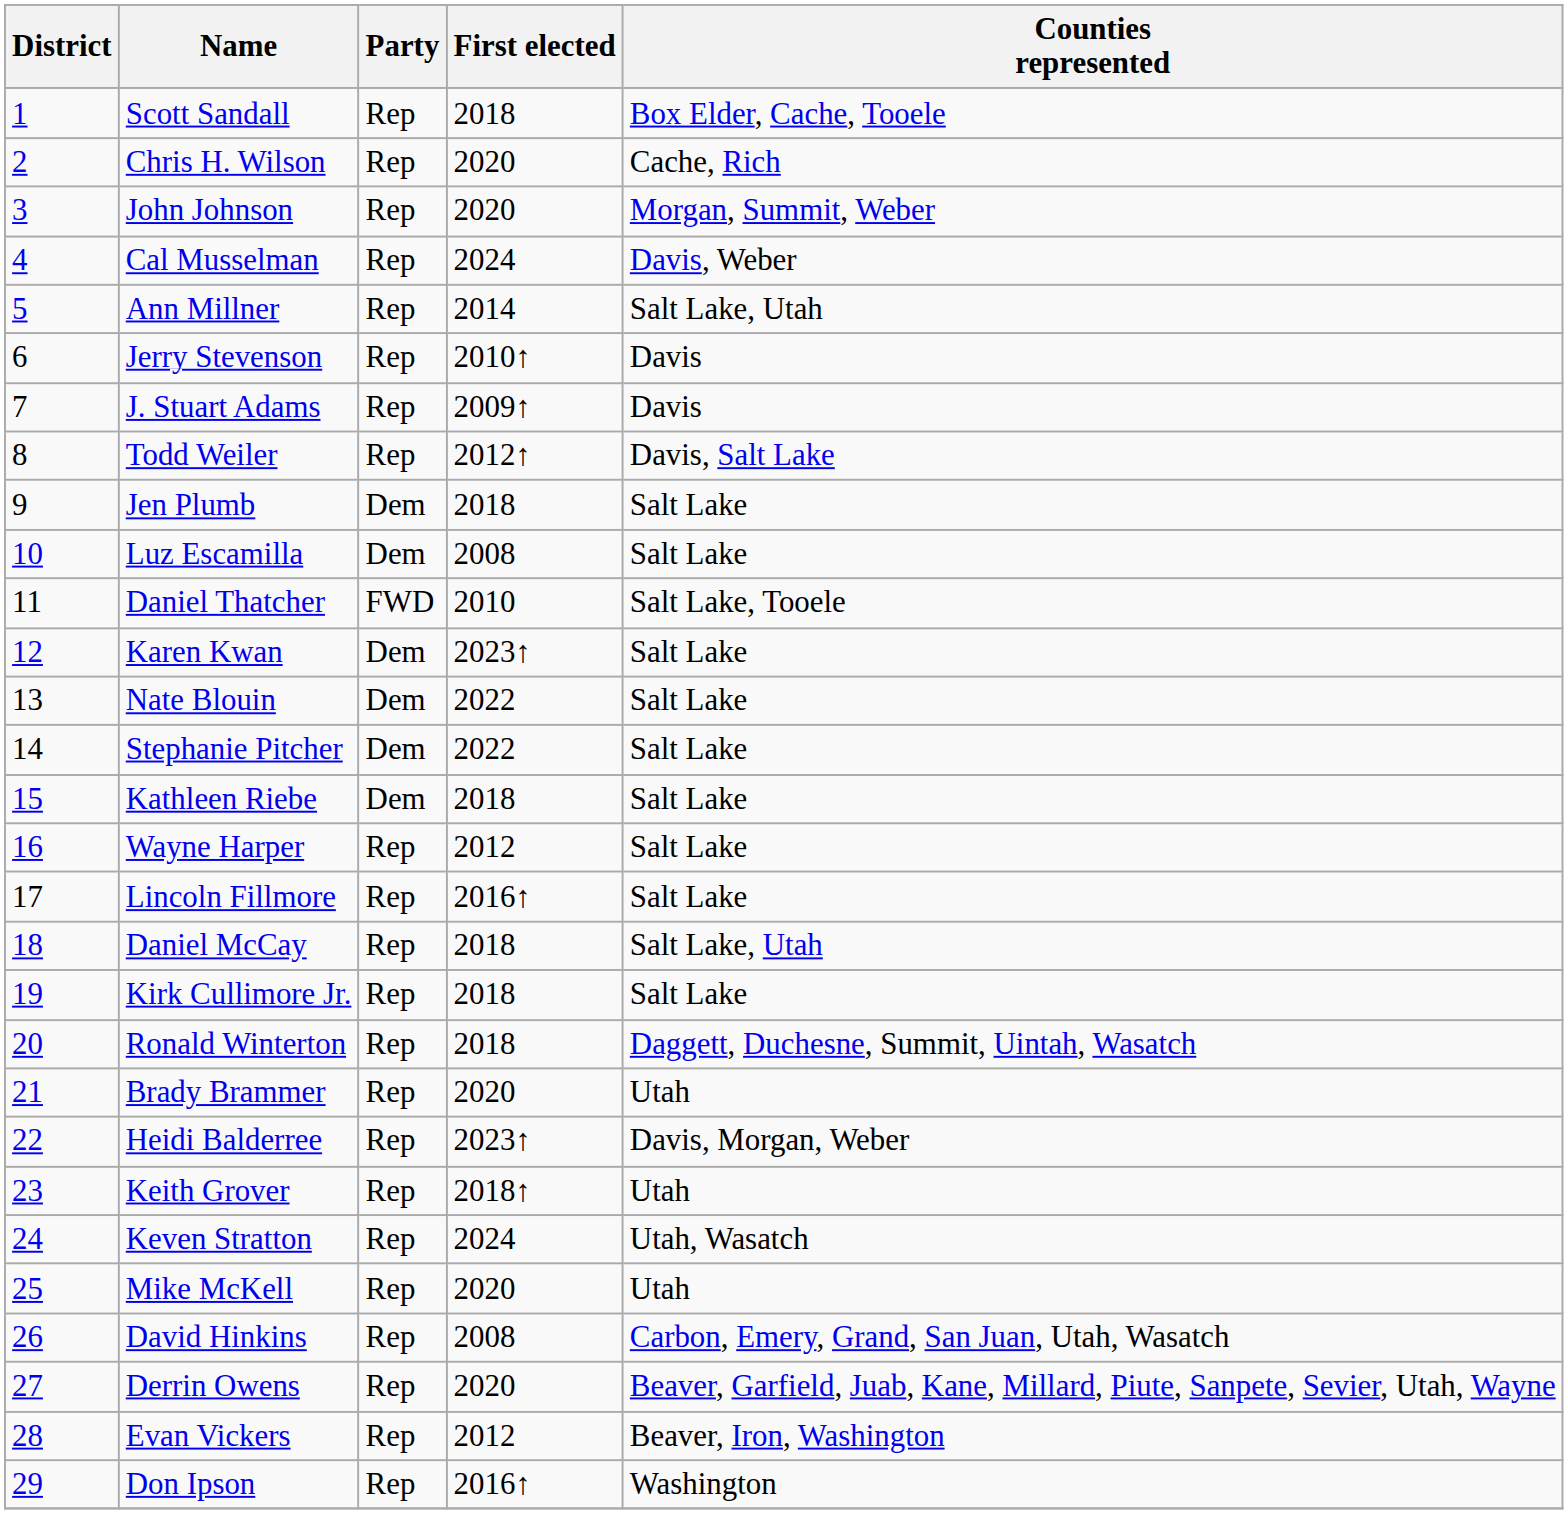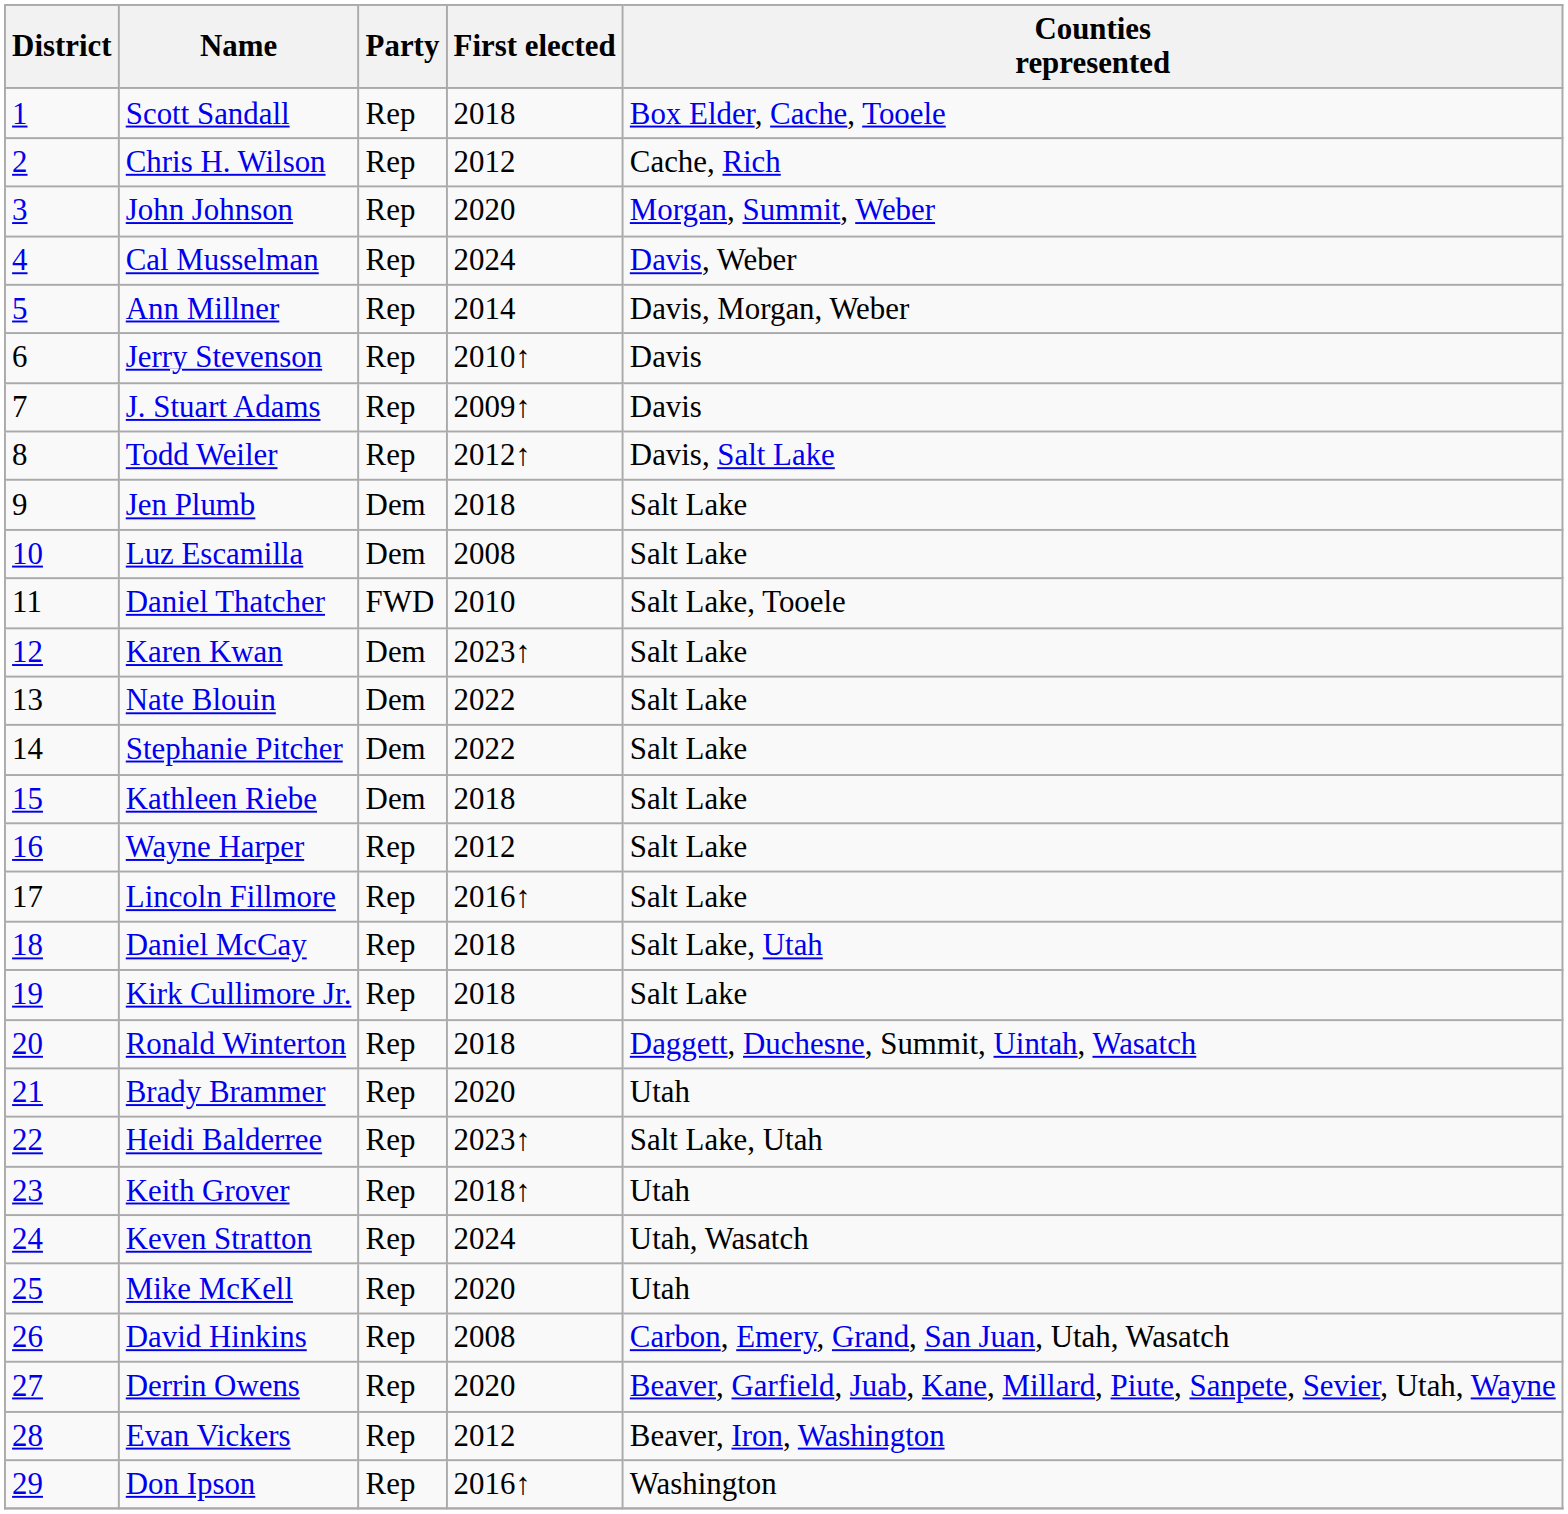 <table class="wikitable sortable">
 <tr>
 <th>District</th>
 <th>Name</th>
 <th>Party</th>
 <th>First elected</th>
 <th>Counties<br>represented</th>
 </tr>
 <tr>
 <td><a href='#'>1</a></td>
 <td><a href='#'>Scott Sandall</a></td>
 <td>Rep</td>
 <td>2018</td>
 <td><a href='#'>Box Elder</a>, <a href='#'>Cache</a>, <a href='#'>Tooele</a></td>
 </tr>
 <tr>
 <td><a href='#'>2</a></td>
 <td><a href='#'>Chris H. Wilson</a></td>
 <td>Rep</td>
-<td>2020</td>
+<td>2012</td>
 <td>Cache, <a href='#'>Rich</a></td>
 </tr>
 <tr>
 <td><a href='#'>3</a></td>
 <td><a href='#'>John Johnson</a></td>
 <td>Rep</td>
 <td>2020</td>
 <td><a href='#'>Morgan</a>, <a href='#'>Summit</a>, <a href='#'>Weber</a></td>
 </tr>
 <tr>
 <td><a href='#'>4</a></td>
 <td><a href='#'>Cal Musselman</a></td>
 <td>Rep</td>
 <td>2024</td>
 <td><a href='#'>Davis</a>, Weber</td>
 </tr>
 <tr>
 <td><a href='#'>5</a></td>
 <td><a href='#'>Ann Millner</a></td>
 <td>Rep</td>
 <td>2014</td>
-<td>Salt Lake, Utah</td>
+<td>Davis, Morgan, Weber</td>
 </tr>
 <tr>
 <td>6</td>
 <td><a href='#'>Jerry Stevenson</a></td>
 <td>Rep</td>
 <td>2010↑</td>
 <td>Davis</td>
 </tr>
 <tr>
 <td>7</td>
 <td><a href='#'>J. Stuart Adams</a></td>
 <td>Rep</td>
 <td>2009↑</td>
 <td>Davis</td>
 </tr>
 <tr>
 <td>8</td>
 <td><a href='#'>Todd Weiler</a></td>
 <td>Rep</td>
 <td>2012↑</td>
 <td>Davis, <a href='#'>Salt Lake</a></td>
 </tr>
 <tr>
 <td>9</td>
 <td><a href='#'>Jen Plumb</a></td>
 <td>Dem</td>
 <td>2018</td>
 <td>Salt Lake</td>
 </tr>
 <tr>
 <td><a href='#'>10</a></td>
 <td><a href='#'>Luz Escamilla</a></td>
 <td>Dem</td>
 <td>2008</td>
 <td>Salt Lake</td>
 </tr>
 <tr>
 <td>11</td>
 <td><a href='#'>Daniel Thatcher</a></td>
 <td>FWD</td>
 <td>2010</td>
 <td>Salt Lake, Tooele</td>
 </tr>
 <tr>
 <td><a href='#'>12</a></td>
 <td><a href='#'>Karen Kwan</a></td>
 <td>Dem</td>
 <td>2023↑</td>
 <td>Salt Lake</td>
 </tr>
 <tr>
 <td>13</td>
 <td><a href='#'>Nate Blouin</a></td>
 <td>Dem</td>
 <td>2022</td>
 <td>Salt Lake</td>
 </tr>
 <tr>
 <td>14</td>
 <td><a href='#'>Stephanie Pitcher</a></td>
 <td>Dem</td>
 <td>2022</td>
 <td>Salt Lake</td>
 </tr>
 <tr>
 <td><a href='#'>15</a></td>
 <td><a href='#'>Kathleen Riebe</a></td>
 <td>Dem</td>
 <td>2018</td>
 <td>Salt Lake</td>
 </tr>
 <tr>
 <td><a href='#'>16</a></td>
 <td><a href='#'>Wayne Harper</a></td>
 <td>Rep</td>
 <td>2012</td>
 <td>Salt Lake</td>
 </tr>
 <tr>
 <td>17</td>
 <td><a href='#'>Lincoln Fillmore</a></td>
 <td>Rep</td>
 <td>2016↑</td>
 <td>Salt Lake</td>
 </tr>
 <tr>
 <td><a href='#'>18</a></td>
 <td><a href='#'>Daniel McCay</a></td>
 <td>Rep</td>
 <td>2018</td>
 <td>Salt Lake, <a href='#'>Utah</a></td>
 </tr>
 <tr>
 <td><a href='#'>19</a></td>
 <td><a href='#'>Kirk Cullimore Jr.</a></td>
 <td>Rep</td>
 <td>2018</td>
 <td>Salt Lake</td>
 </tr>
 <tr>
 <td><a href='#'>20</a></td>
 <td><a href='#'>Ronald Winterton</a></td>
 <td>Rep</td>
 <td>2018</td>
 <td><a href='#'>Daggett</a>, <a href='#'>Duchesne</a>, Summit, <a href='#'>Uintah</a>, <a href='#'>Wasatch</a></td>
 </tr>
 <tr>
 <td><a href='#'>21</a></td>
 <td><a href='#'>Brady Brammer</a></td>
 <td>Rep</td>
 <td>2020</td>
 <td>Utah</td>
 </tr>
 <tr>
 <td><a href='#'>22</a></td>
 <td><a href='#'>Heidi Balderree</a></td>
 <td>Rep</td>
 <td>2023↑</td>
-<td>Davis, Morgan, Weber</td>
+<td>Salt Lake, Utah</td>
 </tr>
 <tr>
 <td><a href='#'>23</a></td>
 <td><a href='#'>Keith Grover</a></td>
 <td>Rep</td>
 <td>2018↑</td>
 <td>Utah</td>
 </tr>
 <tr>
 <td><a href='#'>24</a></td>
 <td><a href='#'>Keven Stratton</a></td>
 <td>Rep</td>
 <td>2024</td>
 <td>Utah, Wasatch</td>
 </tr>
 <tr>
 <td><a href='#'>25</a></td>
 <td><a href='#'>Mike McKell</a></td>
 <td>Rep</td>
 <td>2020</td>
 <td>Utah</td>
 </tr>
 <tr>
 <td><a href='#'>26</a></td>
 <td><a href='#'>David Hinkins</a></td>
 <td>Rep</td>
 <td>2008</td>
 <td><a href='#'>Carbon</a>, <a href='#'>Emery</a>, <a href='#'>Grand</a>, <a href='#'>San Juan</a>, Utah, Wasatch</td>
 </tr>
 <tr>
 <td><a href='#'>27</a></td>
 <td><a href='#'>Derrin Owens</a></td>
 <td>Rep</td>
 <td>2020</td>
 <td><a href='#'>Beaver</a>, <a href='#'>Garfield</a>, <a href='#'>Juab</a>, <a href='#'>Kane</a>, <a href='#'>Millard</a>, <a href='#'>Piute</a>, <a href='#'>Sanpete</a>, <a href='#'>Sevier</a>,  Utah, <a href='#'>Wayne</a></td>
 </tr>
 <tr>
 <td><a href='#'>28</a></td>
 <td><a href='#'>Evan Vickers</a></td>
 <td>Rep</td>
 <td>2012</td>
 <td>Beaver, <a href='#'>Iron</a>, <a href='#'>Washington</a></td>
 </tr>
 <tr>
 <td><a href='#'>29</a></td>
 <td><a href='#'>Don Ipson</a></td>
 <td>Rep</td>
 <td>2016↑</td>
 <td>Washington</td>
 </tr>
 <tr>
 </tr>
 </table>
